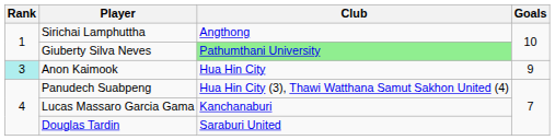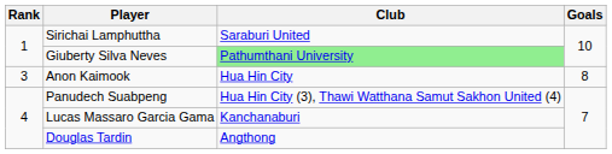 <table class="wikitable" style="text-align:center">
 <tr>
 <th>Rank</th>
 <th>Player</th>
 <th>Club</th>
 <th>Goals</th>
 </tr>
 <tr>
 <td rowspan="2">1</td>
 <td align="left"> Sirichai Lamphuttha</td>
-<td align="left"><a href='#'>Angthong</a></td>
+<td align="left"><a href='#'>Saraburi United</a></td>
 <td rowspan="2">10</td>
 </tr>
 <tr>
 <td align="left"> Giuberty Silva Neves</td>
 <td align="left" style="background: lightgreen;"><a href='#'>Pathumthani University</a></td>
 </tr>
 <tr>
-<td style="background: paleturquoise;">3</td>
+<td>3</td>
 <td align="left"> Anon Kaimook</td>
 <td align="left"><a href='#'>Hua Hin City</a></td>
-<td>9</td>
+<td>8</td>
 </tr>
 <tr>
 <td rowspan="3">4</td>
 <td align="left"> Panudech Suabpeng</td>
 <td align="left"><a href='#'>Hua Hin City</a> (3), <a href='#'>Thawi Watthana Samut Sakhon United</a> (4)</td>
 <td rowspan="3">7</td>
 </tr>
 <tr>
 <td align="left"> Lucas Massaro Garcia Gama</td>
 <td align="left"><a href='#'>Kanchanaburi</a></td>
 </tr>
 <tr>
 <td align="left"> <a href='#'>Douglas Tardin</a></td>
-<td align="left"><a href='#'>Saraburi United</a></td>
+<td align="left"><a href='#'>Angthong</a></td>
 </tr>
 </table>
